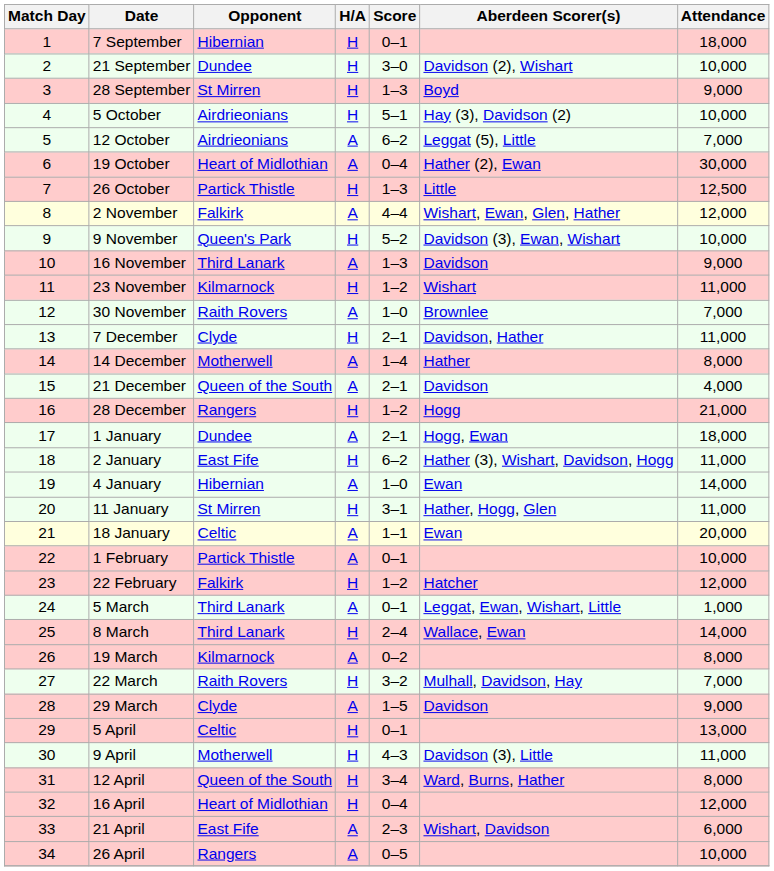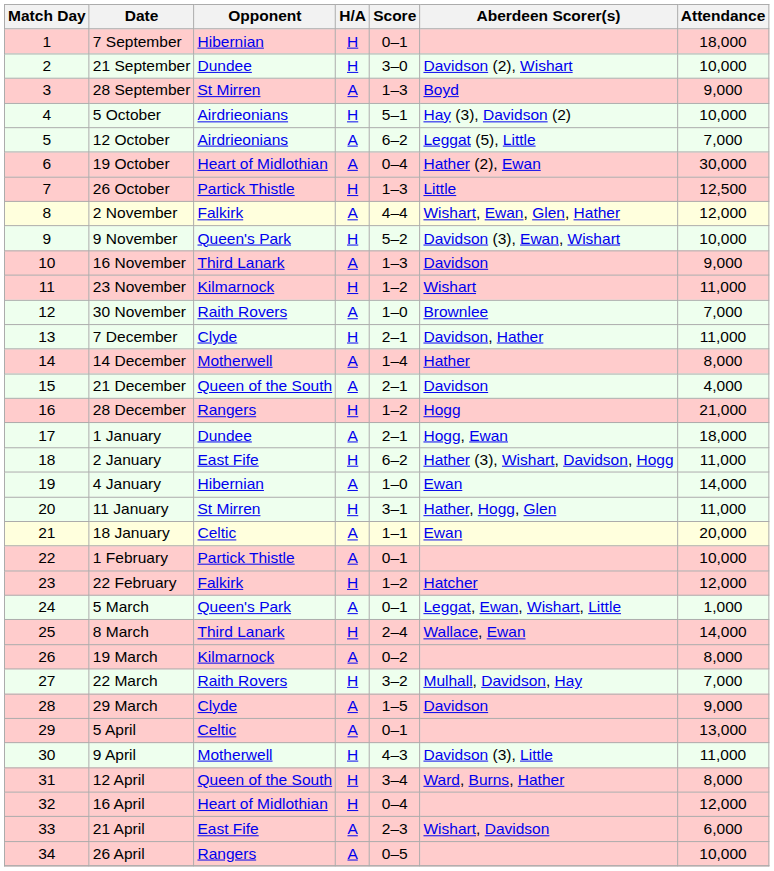 <table class="wikitable" style="text-align:center">
 <tr>
 <th>Match Day</th>
 <th>Date</th>
 <th>Opponent</th>
 <th>H/A</th>
 <th>Score</th>
 <th>Aberdeen Scorer(s)</th>
 <th>Attendance</th>
 </tr>
 <tr bgcolor=#FFCCCC>
 <td>1</td>
 <td align=left>7 September</td>
 <td align=left><a href='#'>Hibernian</a></td>
 <td><a href='#'>H</a></td>
 <td>0–1</td>
 <td align=left></td>
 <td>18,000</td>
 </tr>
 <tr bgcolor=#EEFFEE>
 <td>2</td>
 <td align=left>21 September</td>
 <td align=left><a href='#'>Dundee</a></td>
 <td><a href='#'>H</a></td>
 <td>3–0</td>
 <td align=left><a href='#'>Davidson</a> (2), <a href='#'>Wishart</a></td>
 <td>10,000</td>
 </tr>
 <tr bgcolor=#FFCCCC>
 <td>3</td>
 <td align=left>28 September</td>
 <td align=left><a href='#'>St Mirren</a></td>
-<td><a href='#'>H</a></td>
+<td><a href='#'>A</a></td>
 <td>1–3</td>
 <td align=left><a href='#'>Boyd</a></td>
 <td>9,000</td>
 </tr>
 <tr bgcolor=#EEFFEE>
 <td>4</td>
 <td align=left>5 October</td>
 <td align=left><a href='#'>Airdrieonians</a></td>
 <td><a href='#'>H</a></td>
 <td>5–1</td>
 <td align=left><a href='#'>Hay</a> (3), <a href='#'>Davidson</a> (2)</td>
 <td>10,000</td>
 </tr>
 <tr bgcolor=#EEFFEE>
 <td>5</td>
 <td align=left>12 October</td>
 <td align=left><a href='#'>Airdrieonians</a></td>
 <td><a href='#'>A</a></td>
 <td>6–2</td>
 <td align=left><a href='#'>Leggat</a> (5), <a href='#'>Little</a></td>
 <td>7,000</td>
 </tr>
 <tr bgcolor=#FFCCCC>
 <td>6</td>
 <td align=left>19 October</td>
 <td align=left><a href='#'>Heart of Midlothian</a></td>
 <td><a href='#'>A</a></td>
 <td>0–4</td>
 <td align=left><a href='#'>Hather</a> (2), <a href='#'>Ewan</a></td>
 <td>30,000</td>
 </tr>
 <tr bgcolor=#FFCCCC>
 <td>7</td>
 <td align=left>26 October</td>
 <td align=left><a href='#'>Partick Thistle</a></td>
 <td><a href='#'>H</a></td>
 <td>1–3</td>
 <td align=left><a href='#'>Little</a></td>
 <td>12,500</td>
 </tr>
 <tr bgcolor=#FFFFDD>
 <td>8</td>
 <td align=left>2 November</td>
 <td align=left><a href='#'>Falkirk</a></td>
 <td><a href='#'>A</a></td>
 <td>4–4</td>
 <td align=left><a href='#'>Wishart</a>, <a href='#'>Ewan</a>, <a href='#'>Glen</a>, <a href='#'>Hather</a></td>
 <td>12,000</td>
 </tr>
 <tr bgcolor=#EEFFEE>
 <td>9</td>
 <td align=left>9 November</td>
 <td align=left><a href='#'>Queen's Park</a></td>
 <td><a href='#'>H</a></td>
 <td>5–2</td>
 <td align=left><a href='#'>Davidson</a> (3), <a href='#'>Ewan</a>, <a href='#'>Wishart</a></td>
 <td>10,000</td>
 </tr>
 <tr bgcolor=#FFCCCC>
 <td>10</td>
 <td align=left>16 November</td>
 <td align=left><a href='#'>Third Lanark</a></td>
 <td><a href='#'>A</a></td>
 <td>1–3</td>
 <td align=left><a href='#'>Davidson</a></td>
 <td>9,000</td>
 </tr>
 <tr bgcolor=#FFCCCC>
 <td>11</td>
 <td align=left>23 November</td>
 <td align=left><a href='#'>Kilmarnock</a></td>
 <td><a href='#'>H</a></td>
 <td>1–2</td>
 <td align=left><a href='#'>Wishart</a></td>
 <td>11,000</td>
 </tr>
 <tr bgcolor=#EEFFEE>
 <td>12</td>
 <td align=left>30 November</td>
 <td align=left><a href='#'>Raith Rovers</a></td>
 <td><a href='#'>A</a></td>
 <td>1–0</td>
 <td align=left><a href='#'>Brownlee</a></td>
 <td>7,000</td>
 </tr>
 <tr bgcolor=#EEFFEE>
 <td>13</td>
 <td align=left>7 December</td>
 <td align=left><a href='#'>Clyde</a></td>
 <td><a href='#'>H</a></td>
 <td>2–1</td>
 <td align=left><a href='#'>Davidson</a>, <a href='#'>Hather</a></td>
 <td>11,000</td>
 </tr>
 <tr bgcolor=#FFCCCC>
 <td>14</td>
 <td align=left>14 December</td>
 <td align=left><a href='#'>Motherwell</a></td>
 <td><a href='#'>A</a></td>
 <td>1–4</td>
 <td align=left><a href='#'>Hather</a></td>
 <td>8,000</td>
 </tr>
 <tr bgcolor=#EEFFEE>
 <td>15</td>
 <td align=left>21 December</td>
 <td align=left><a href='#'>Queen of the South</a></td>
 <td><a href='#'>A</a></td>
 <td>2–1</td>
 <td align=left><a href='#'>Davidson</a></td>
 <td>4,000</td>
 </tr>
 <tr bgcolor=#FFCCCC>
 <td>16</td>
 <td align=left>28 December</td>
 <td align=left><a href='#'>Rangers</a></td>
 <td><a href='#'>H</a></td>
 <td>1–2</td>
 <td align=left><a href='#'>Hogg</a></td>
 <td>21,000</td>
 </tr>
 <tr bgcolor=#EEFFEE>
 <td>17</td>
 <td align=left>1 January</td>
 <td align=left><a href='#'>Dundee</a></td>
 <td><a href='#'>A</a></td>
 <td>2–1</td>
 <td align=left><a href='#'>Hogg</a>, <a href='#'>Ewan</a></td>
 <td>18,000</td>
 </tr>
 <tr bgcolor=#EEFFEE>
 <td>18</td>
 <td align=left>2 January</td>
 <td align=left><a href='#'>East Fife</a></td>
 <td><a href='#'>H</a></td>
 <td>6–2</td>
 <td align=left><a href='#'>Hather</a> (3), <a href='#'>Wishart</a>, <a href='#'>Davidson</a>, <a href='#'>Hogg</a></td>
 <td>11,000</td>
 </tr>
 <tr bgcolor=#EEFFEE>
 <td>19</td>
 <td align=left>4 January</td>
 <td align=left><a href='#'>Hibernian</a></td>
 <td><a href='#'>A</a></td>
 <td>1–0</td>
 <td align=left><a href='#'>Ewan</a></td>
 <td>14,000</td>
 </tr>
 <tr bgcolor=#EEFFEE>
 <td>20</td>
 <td align=left>11 January</td>
 <td align=left><a href='#'>St Mirren</a></td>
 <td><a href='#'>H</a></td>
 <td>3–1</td>
 <td align=left><a href='#'>Hather</a>, <a href='#'>Hogg</a>, <a href='#'>Glen</a></td>
 <td>11,000</td>
 </tr>
 <tr bgcolor=#FFFFDD>
 <td>21</td>
 <td align=left>18 January</td>
 <td align=left><a href='#'>Celtic</a></td>
 <td><a href='#'>A</a></td>
 <td>1–1</td>
 <td align=left><a href='#'>Ewan</a></td>
 <td>20,000</td>
 </tr>
 <tr bgcolor=#FFCCCC>
 <td>22</td>
 <td align=left>1 February</td>
 <td align=left><a href='#'>Partick Thistle</a></td>
 <td><a href='#'>A</a></td>
 <td>0–1</td>
 <td align=left></td>
 <td>10,000</td>
 </tr>
 <tr bgcolor=#FFCCCC>
 <td>23</td>
 <td align=left>22 February</td>
 <td align=left><a href='#'>Falkirk</a></td>
 <td><a href='#'>H</a></td>
 <td>1–2</td>
 <td align=left><a href='#'>Hatcher</a></td>
 <td>12,000</td>
 </tr>
 <tr bgcolor=#EEFFEE>
 <td>24</td>
 <td align=left>5 March</td>
-<td align=left><a href='#'>Third Lanark</a></td>
+<td align=left><a href='#'>Queen's Park</a></td>
 <td><a href='#'>A</a></td>
 <td>0–1</td>
 <td align=left><a href='#'>Leggat</a>, <a href='#'>Ewan</a>, <a href='#'>Wishart</a>, <a href='#'>Little</a></td>
 <td>1,000</td>
 </tr>
 <tr bgcolor=#FFCCCC>
 <td>25</td>
 <td align=left>8 March</td>
 <td align=left><a href='#'>Third Lanark</a></td>
 <td><a href='#'>H</a></td>
 <td>2–4</td>
 <td align=left><a href='#'>Wallace</a>, <a href='#'>Ewan</a></td>
 <td>14,000</td>
 </tr>
 <tr bgcolor=#FFCCCC>
 <td>26</td>
 <td align=left>19 March</td>
 <td align=left><a href='#'>Kilmarnock</a></td>
 <td><a href='#'>A</a></td>
 <td>0–2</td>
 <td align=left></td>
 <td>8,000</td>
 </tr>
 <tr bgcolor=#EEFFEE>
 <td>27</td>
 <td align=left>22 March</td>
 <td align=left><a href='#'>Raith Rovers</a></td>
 <td><a href='#'>H</a></td>
 <td>3–2</td>
 <td align=left><a href='#'>Mulhall</a>, <a href='#'>Davidson</a>, <a href='#'>Hay</a></td>
 <td>7,000</td>
 </tr>
 <tr bgcolor=#FFCCCC>
 <td>28</td>
 <td align=left>29 March</td>
 <td align=left><a href='#'>Clyde</a></td>
 <td><a href='#'>A</a></td>
 <td>1–5</td>
 <td align=left><a href='#'>Davidson</a></td>
 <td>9,000</td>
 </tr>
 <tr bgcolor=#FFCCCC>
 <td>29</td>
 <td align=left>5 April</td>
 <td align=left><a href='#'>Celtic</a></td>
-<td><a href='#'>H</a></td>
+<td><a href='#'>A</a></td>
 <td>0–1</td>
 <td align=left></td>
 <td>13,000</td>
 </tr>
 <tr bgcolor=#EEFFEE>
 <td>30</td>
 <td align=left>9 April</td>
 <td align=left><a href='#'>Motherwell</a></td>
 <td><a href='#'>H</a></td>
 <td>4–3</td>
 <td align=left><a href='#'>Davidson</a> (3), <a href='#'>Little</a></td>
 <td>11,000</td>
 </tr>
 <tr bgcolor=#FFCCCC>
 <td>31</td>
 <td align=left>12 April</td>
 <td align=left><a href='#'>Queen of the South</a></td>
 <td><a href='#'>H</a></td>
 <td>3–4</td>
 <td align=left><a href='#'>Ward</a>, <a href='#'>Burns</a>, <a href='#'>Hather</a></td>
 <td>8,000</td>
 </tr>
 <tr bgcolor=#FFCCCC>
 <td>32</td>
 <td align=left>16 April</td>
 <td align=left><a href='#'>Heart of Midlothian</a></td>
 <td><a href='#'>H</a></td>
 <td>0–4</td>
 <td align=left></td>
 <td>12,000</td>
 </tr>
 <tr bgcolor=#FFCCCC>
 <td>33</td>
 <td align=left>21 April</td>
 <td align=left><a href='#'>East Fife</a></td>
 <td><a href='#'>A</a></td>
 <td>2–3</td>
 <td align=left><a href='#'>Wishart</a>, <a href='#'>Davidson</a></td>
 <td>6,000</td>
 </tr>
 <tr bgcolor=#FFCCCC>
 <td>34</td>
 <td align=left>26 April</td>
 <td align=left><a href='#'>Rangers</a></td>
 <td><a href='#'>A</a></td>
 <td>0–5</td>
 <td align=left></td>
 <td>10,000</td>
 </tr>
 <tr>
 </tr>
 </table>
